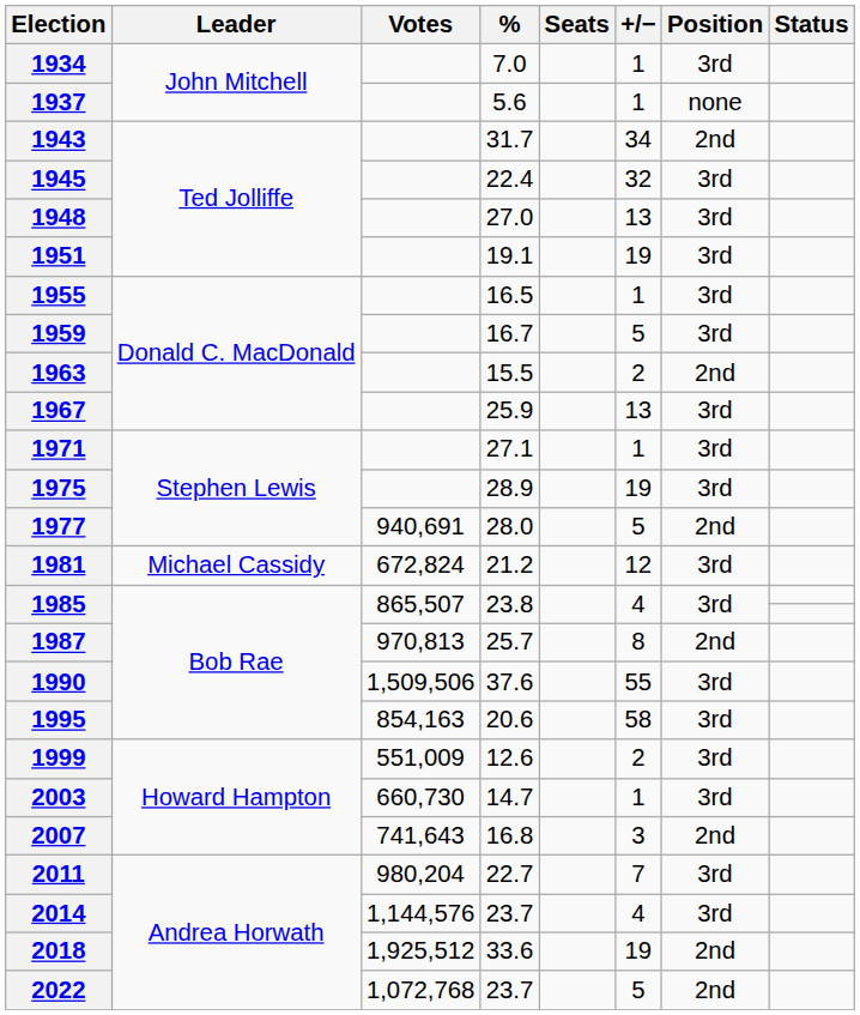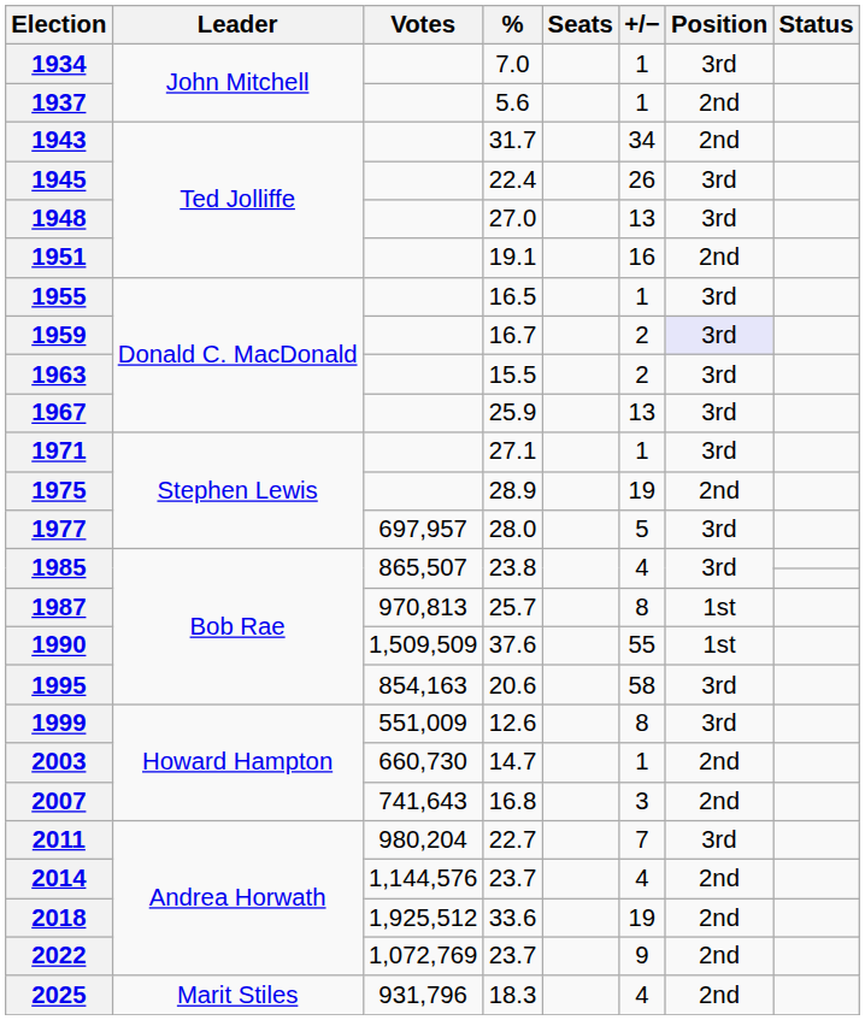 <table class=wikitable style="text-align: center;">
 <tr>
 <th>Election</th>
 <th>Leader</th>
 <th>Votes</th>
 <th>%</th>
 <th>Seats</th>
 <th>+/−</th>
 <th>Position</th>
 <th>Status</th>
 </tr>
 <tr>
 <th><a href='#'>1934</a></th>
 <td rowspan=2><a href='#'>John Mitchell</a></td>
 <td></td>
 <td>7.0</td>
 <td></td>
 <td> 1</td>
 <td> 3rd</td>
 <td></td>
 </tr>
 <tr>
 <th><a href='#'>1937</a></th>
 <td></td>
 <td>5.6</td>
 <td></td>
 <td> 1</td>
-<td> none</td>
+<td> 2nd</td>
 <td></td>
 </tr>
 <tr>
 <th><a href='#'>1943</a></th>
 <td rowspan=4><a href='#'>Ted Jolliffe</a></td>
 <td></td>
 <td>31.7</td>
 <td></td>
 <td> 34</td>
 <td> 2nd</td>
 <td></td>
 </tr>
 <tr>
 <th><a href='#'>1945</a></th>
 <td></td>
 <td>22.4</td>
 <td></td>
-<td> 32</td>
+<td> 26</td>
 <td> 3rd</td>
 <td></td>
 </tr>
 <tr>
 <th><a href='#'>1948</a></th>
 <td></td>
 <td>27.0</td>
 <td></td>
 <td> 13</td>
 <td> 3rd</td>
 <td></td>
 </tr>
 <tr>
 <th><a href='#'>1951</a></th>
 <td></td>
 <td>19.1</td>
 <td></td>
-<td> 19</td>
-<td> 3rd</td>
+<td> 16</td>
+<td> 2nd</td>
 <td></td>
 </tr>
 <tr>
 <th><a href='#'>1955</a></th>
 <td rowspan=4><a href='#'>Donald C. MacDonald</a></td>
 <td></td>
 <td>16.5</td>
 <td></td>
 <td> 1</td>
 <td> 3rd</td>
 <td></td>
 </tr>
 <tr>
 <th><a href='#'>1959</a></th>
 <td></td>
 <td>16.7</td>
 <td></td>
-<td> 5</td>
-<td> 3rd</td>
+<td> 2</td>
+<td style="background: lavender;"> 3rd</td>
 <td></td>
 </tr>
 <tr>
 <th><a href='#'>1963</a></th>
 <td></td>
 <td>15.5</td>
 <td></td>
 <td> 2</td>
-<td> 2nd</td>
+<td> 3rd</td>
 <td></td>
 </tr>
 <tr>
 <th><a href='#'>1967</a></th>
 <td></td>
 <td>25.9</td>
 <td></td>
 <td> 13</td>
 <td> 3rd</td>
 <td></td>
 </tr>
 <tr>
 <th><a href='#'>1971</a></th>
 <td rowspan=3><a href='#'>Stephen Lewis</a></td>
 <td></td>
 <td>27.1</td>
 <td></td>
 <td> 1</td>
 <td> 3rd</td>
 <td></td>
 </tr>
 <tr>
 <th><a href='#'>1975</a></th>
 <td></td>
 <td>28.9</td>
 <td></td>
 <td> 19</td>
-<td> 3rd</td>
+<td> 2nd</td>
 <td></td>
 </tr>
 <tr>
 <th><a href='#'>1977</a></th>
-<td>940,691</td>
+<td>697,957</td>
 <td>28.0</td>
 <td></td>
 <td> 5</td>
-<td> 2nd</td>
-<td></td>
-</tr>
-<tr>
-<th><a href='#'>1981</a></th>
-<td><a href='#'>Michael Cassidy</a></td>
-<td>672,824</td>
-<td>21.2</td>
-<td></td>
-<td> 12</td>
 <td> 3rd</td>
 <td></td>
 </tr>
 <tr>
 <th rowspan="2"><a href='#'>1985</a></th>
 <td rowspan="5"><a href='#'>Bob Rae</a></td>
 <td rowspan="2">865,507</td>
 <td rowspan="2">23.8</td>
 <td rowspan="2"></td>
 <td rowspan="2"> 4</td>
 <td rowspan="2"> 3rd</td>
 <td></td>
 </tr>
 <tr>
 <td></td>
 </tr>
 <tr>
 <th><a href='#'>1987</a></th>
 <td>970,813</td>
 <td>25.7</td>
 <td></td>
 <td> 8</td>
-<td> 2nd</td>
+<td> 1st</td>
 <td></td>
 </tr>
 <tr>
 <th><a href='#'>1990</a></th>
-<td>1,509,506</td>
+<td>1,509,509</td>
 <td>37.6</td>
 <td></td>
 <td> 55</td>
-<td> 3rd</td>
+<td> 1st</td>
 <td></td>
 </tr>
 <tr>
 <th><a href='#'>1995</a></th>
 <td>854,163</td>
 <td>20.6</td>
 <td></td>
 <td> 58</td>
 <td> 3rd</td>
 <td></td>
 </tr>
 <tr>
 <th><a href='#'>1999</a></th>
 <td rowspan=3><a href='#'>Howard Hampton</a></td>
 <td>551,009</td>
 <td>12.6</td>
 <td></td>
-<td> 2</td>
+<td> 8</td>
 <td> 3rd</td>
 <td></td>
 </tr>
 <tr>
 <th><a href='#'>2003</a></th>
 <td>660,730</td>
 <td>14.7</td>
 <td></td>
 <td> 1</td>
-<td> 3rd</td>
+<td> 2nd</td>
 <td></td>
 </tr>
 <tr>
 <th><a href='#'>2007</a></th>
 <td>741,643</td>
 <td>16.8</td>
 <td></td>
 <td> 3</td>
 <td> 2nd</td>
 <td></td>
 </tr>
 <tr>
 <th><a href='#'>2011</a></th>
 <td rowspan=4><a href='#'>Andrea Horwath</a></td>
 <td>980,204</td>
 <td>22.7</td>
 <td></td>
 <td> 7</td>
 <td> 3rd</td>
 <td></td>
 </tr>
 <tr>
 <th><a href='#'>2014</a></th>
 <td>1,144,576</td>
 <td>23.7</td>
 <td></td>
 <td> 4</td>
-<td> 3rd</td>
+<td> 2nd</td>
 <td></td>
 </tr>
 <tr>
 <th><a href='#'>2018</a></th>
 <td>1,925,512</td>
 <td>33.6</td>
 <td></td>
 <td> 19</td>
 <td> 2nd</td>
 <td></td>
 </tr>
 <tr>
 <th><a href='#'>2022</a></th>
-<td>1,072,768</td>
+<td>1,072,769</td>
 <td>23.7</td>
 <td></td>
-<td> 5</td>
+<td> 9</td>
+<td> 2nd</td>
+<td></td>
+</tr>
+<tr>
+<th><a href='#'>2025</a></th>
+<td><a href='#'>Marit Stiles</a></td>
+<td>931,796</td>
+<td>18.3</td>
+<td></td>
+<td> 4</td>
 <td> 2nd</td>
 <td></td>
 </tr>
 </table>
